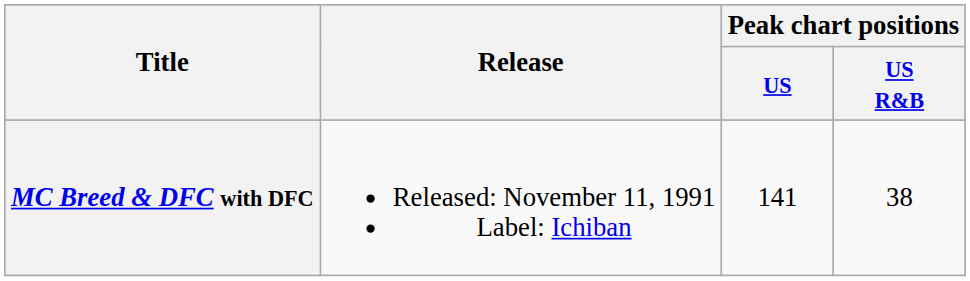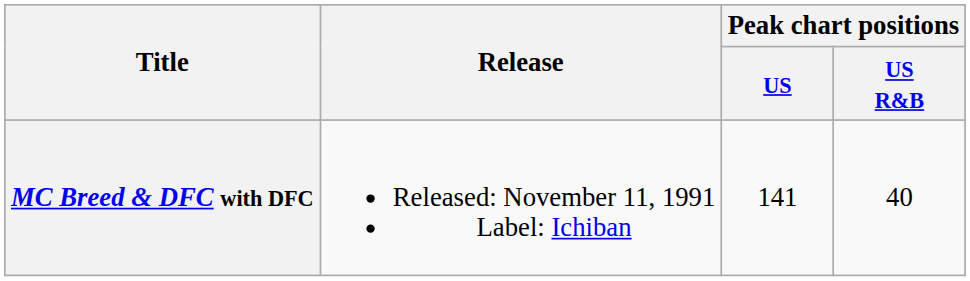 <table class="wikitable plainrowheaders" style="text-align:center;">
 <tr>
 <th rowspan="2">Title</th>
 <th rowspan="2">Release</th>
 <th colspan="2">Peak chart positions</th>
 </tr>
 <tr>
 <th><small><a href='#'>US</a></small></th>
 <th><small><a href='#'>US<br>R&B</a></small></th>
 </tr>
 <tr>
 <th scope="row"><em><a href='#'>MC Breed & DFC</a></em> <small>with DFC</small></th>
 <td><br><ul><li>Released: November 11, 1991</li><li>Label: <a href='#'>Ichiban</a></li></ul></td>
 <td style="text-align:center;">141</td>
-<td style="text-align:center;">38</td>
+<td style="text-align:center;">40</td>
 </tr>
 </table>
